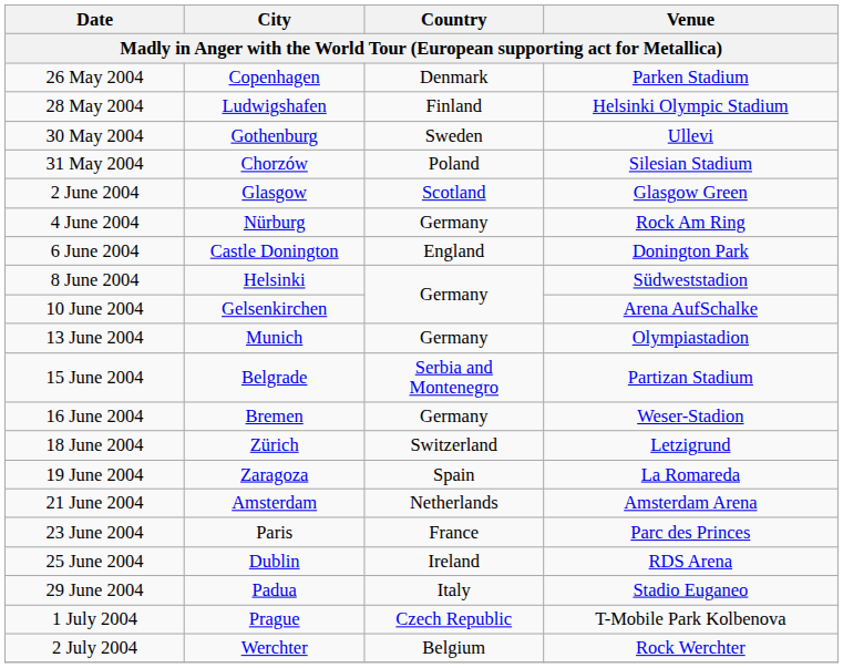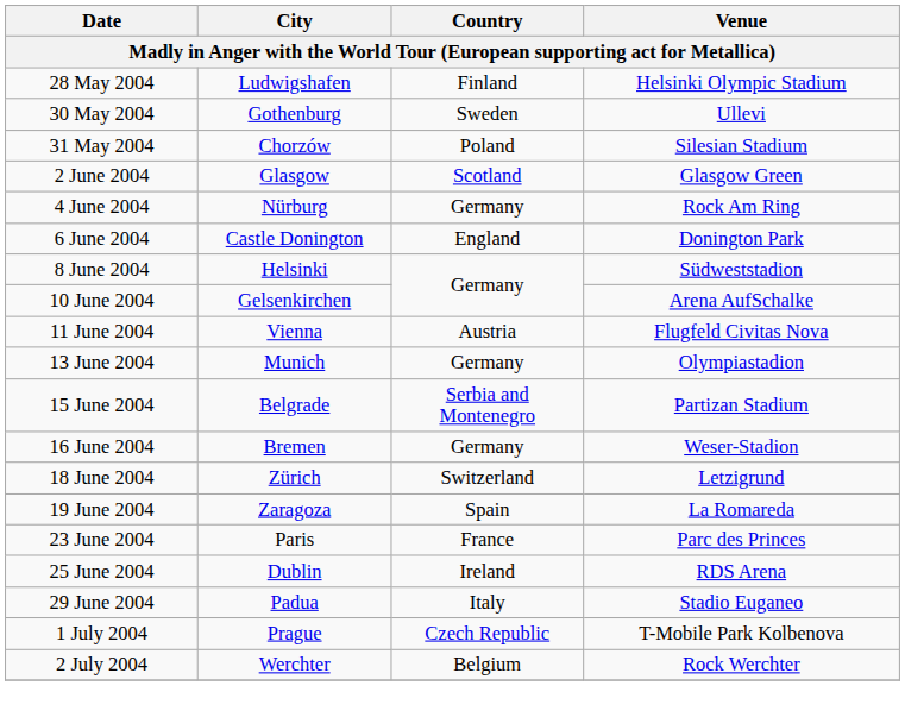 <table class="wikitable" style="text-align:center;">
 <tr>
 <th style="width:150px;">Date</th>
 <th style="width:150px;">City</th>
 <th style="width:150px;">Country</th>
 <th style="width:250px;">Venue</th>
 </tr>
 <tr>
 <th colspan="4">Madly in Anger with the World Tour (European supporting act for Metallica)</th>
-</tr>
-<tr>
-<td>26 May 2004</td>
-<td><a href='#'>Copenhagen</a></td>
-<td>Denmark</td>
-<td><a href='#'>Parken Stadium</a></td>
 </tr>
 <tr>
 <td>28 May 2004</td>
 <td><a href='#'>Ludwigshafen</a></td>
 <td>Finland</td>
 <td><a href='#'>Helsinki Olympic Stadium</a></td>
 </tr>
 <tr>
 <td>30 May 2004</td>
 <td><a href='#'>Gothenburg</a></td>
 <td>Sweden</td>
 <td><a href='#'>Ullevi</a></td>
 </tr>
 <tr>
 <td>31 May 2004</td>
 <td><a href='#'>Chorzów</a></td>
 <td>Poland</td>
 <td><a href='#'>Silesian Stadium</a></td>
 </tr>
 <tr>
 <td>2 June 2004</td>
 <td><a href='#'>Glasgow</a></td>
 <td><a href='#'>Scotland</a></td>
 <td><a href='#'>Glasgow Green</a></td>
 </tr>
 <tr>
 <td>4 June 2004</td>
 <td><a href='#'>Nürburg</a></td>
 <td>Germany</td>
 <td><a href='#'>Rock Am Ring</a></td>
 </tr>
 <tr>
 <td>6 June 2004</td>
 <td><a href='#'>Castle Donington</a></td>
 <td>England</td>
 <td><a href='#'>Donington Park</a></td>
 </tr>
 <tr>
 <td>8 June 2004</td>
 <td><a href='#'>Helsinki</a></td>
 <td rowspan="2">Germany</td>
 <td><a href='#'>Südweststadion</a></td>
 </tr>
 <tr>
 <td>10 June 2004</td>
 <td><a href='#'>Gelsenkirchen</a></td>
 <td><a href='#'>Arena AufSchalke</a></td>
 </tr>
 <tr>
+<td>11 June 2004</td>
+<td><a href='#'>Vienna</a></td>
+<td>Austria</td>
+<td><a href='#'>Flugfeld Civitas Nova</a></td>
+</tr>
+<tr>
 <td>13 June 2004</td>
 <td><a href='#'>Munich</a></td>
 <td>Germany</td>
 <td><a href='#'>Olympiastadion</a></td>
 </tr>
 <tr>
 <td>15 June 2004</td>
 <td><a href='#'>Belgrade</a></td>
 <td><a href='#'>Serbia and Montenegro</a></td>
 <td><a href='#'>Partizan Stadium</a></td>
 </tr>
 <tr>
 <td>16 June 2004</td>
 <td><a href='#'>Bremen</a></td>
 <td>Germany</td>
 <td><a href='#'>Weser-Stadion</a></td>
 </tr>
 <tr>
 <td>18 June 2004</td>
 <td><a href='#'>Zürich</a></td>
 <td>Switzerland</td>
 <td><a href='#'>Letzigrund</a></td>
 </tr>
 <tr>
 <td>19 June 2004</td>
 <td><a href='#'>Zaragoza</a></td>
 <td>Spain</td>
 <td><a href='#'>La Romareda</a></td>
-</tr>
-<tr>
-<td>21 June 2004</td>
-<td><a href='#'>Amsterdam</a></td>
-<td>Netherlands</td>
-<td><a href='#'>Amsterdam Arena</a></td>
 </tr>
 <tr>
 <td>23 June 2004</td>
 <td>Paris</td>
 <td>France</td>
 <td><a href='#'>Parc des Princes</a></td>
 </tr>
 <tr>
 <td>25 June 2004</td>
 <td><a href='#'>Dublin</a></td>
 <td>Ireland</td>
 <td><a href='#'>RDS Arena</a></td>
 </tr>
 <tr>
 <td>29 June 2004</td>
 <td><a href='#'>Padua</a></td>
 <td>Italy</td>
 <td><a href='#'>Stadio Euganeo</a></td>
 </tr>
 <tr>
 <td>1 July 2004</td>
 <td><a href='#'>Prague</a></td>
 <td><a href='#'>Czech Republic</a></td>
 <td>T-Mobile Park Kolbenova</td>
 </tr>
 <tr>
 <td>2 July 2004</td>
 <td><a href='#'>Werchter</a></td>
 <td>Belgium</td>
 <td><a href='#'>Rock Werchter</a></td>
 </tr>
 <tr>
 </tr>
 </table>
